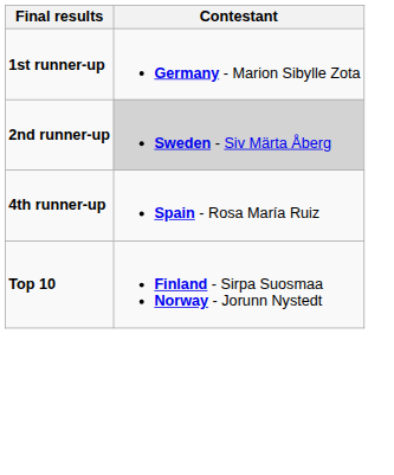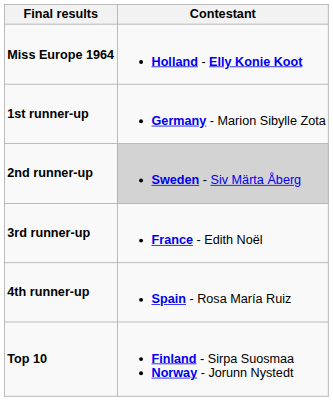 <table class="wikitable">
 <tr>
 <th>Final results</th>
 <th>Contestant</th>
+</tr>
+<tr>
+<td><strong>Miss Europe 1964</strong></td>
+<td><br><ul><li><strong> <a href='#'>Holland</a></strong> - <strong><a href='#'>Elly Konie Koot</a></strong></li></ul></td>
 </tr>
 <tr>
 <td><strong>1st runner-up</strong></td>
 <td><br><ul><li><strong> <a href='#'>Germany</a></strong> - Marion Sibylle Zota</li></ul></td>
 </tr>
 <tr>
 <td><strong>2nd runner-up</strong></td>
 <td style="background: lightgrey;"><br><ul><li><strong> <a href='#'>Sweden</a></strong> - <a href='#'>Siv Märta Åberg</a></li></ul></td>
 </tr>
 <tr>
+<td><strong>3rd runner-up</strong></td>
+<td><br><ul><li><strong> <a href='#'>France</a></strong> - Edith Noël</li></ul></td>
+</tr>
+<tr>
 <td><strong>4th runner-up</strong></td>
 <td><br><ul><li><strong> <a href='#'>Spain</a></strong> - Rosa María Ruiz</li></ul></td>
 </tr>
 <tr>
 <td><strong>Top 10</strong></td>
 <td><br><ul><li><strong> <a href='#'>Finland</a></strong> - Sirpa Suosmaa</li><li><strong> <a href='#'>Norway</a></strong> - Jorunn Nystedt</li></ul></td>
 </tr>
 </table>
